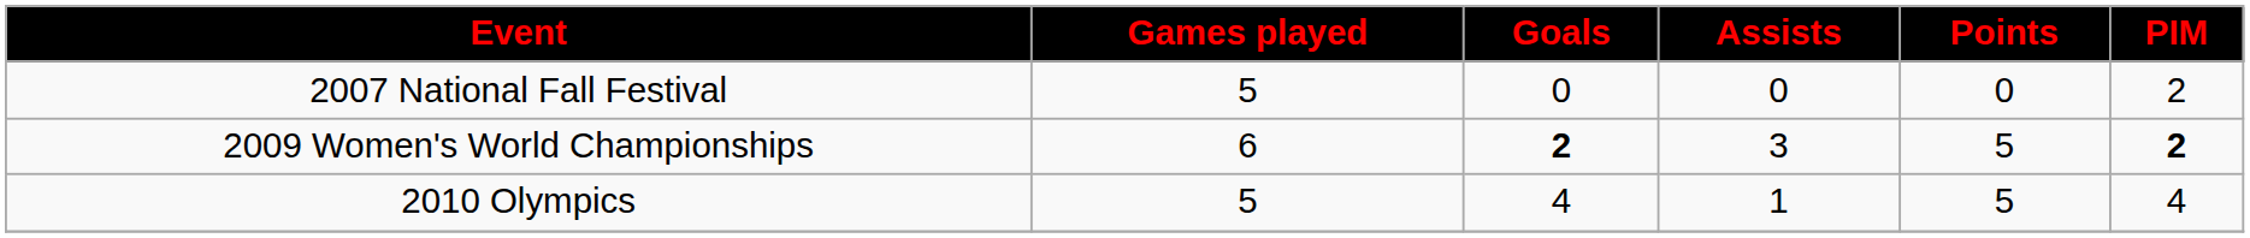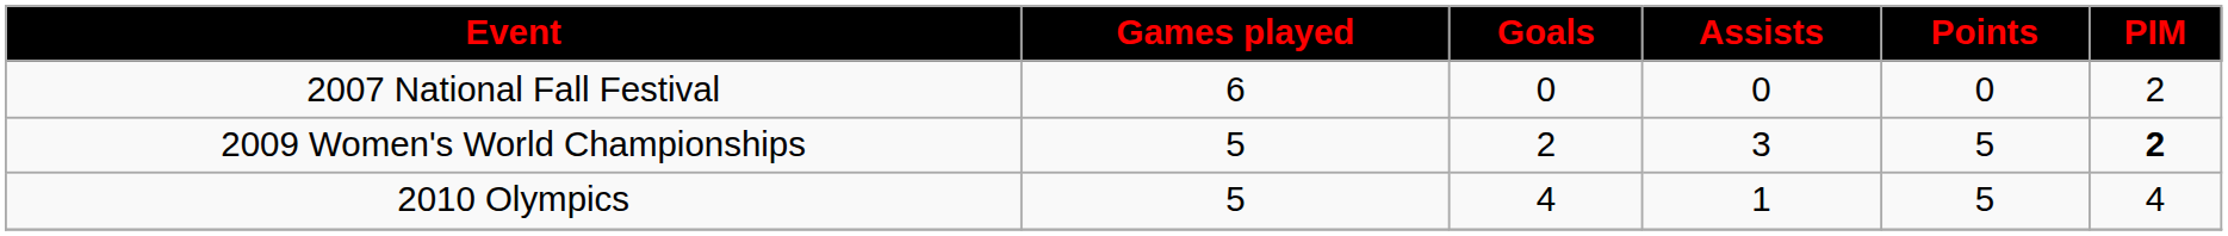 <table class="wikitable" width="80%">
 <tr align="center"  style="background:black;color:red;">
 <td><strong>Event</strong></td>
 <td><strong>Games played</strong></td>
 <td><strong>Goals</strong></td>
 <td><strong>Assists</strong></td>
 <td><strong>Points</strong></td>
 <td><strong>PIM</strong></td>
 </tr>
 <tr align="center" bgcolor="">
 <td>2007 National Fall Festival</td>
-<td>5</td>
+<td>6</td>
 <td>0</td>
 <td>0</td>
 <td>0</td>
 <td>2</td>
 </tr>
 <tr align="center" bgcolor="">
 <td>2009 Women's World Championships</td>
-<td>6</td>
-<td><strong>2</strong></td>
+<td>5</td>
+<td>2</td>
 <td>3</td>
 <td>5</td>
 <td><strong>2</strong></td>
 </tr>
 <tr align="center" bgcolor="">
 <td>2010 Olympics</td>
 <td>5</td>
 <td>4</td>
 <td>1</td>
 <td>5</td>
 <td>4</td>
 </tr>
 <tr align="center" bgcolor="">
 </tr>
 </table>
